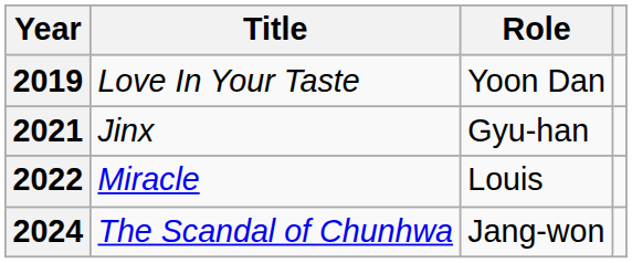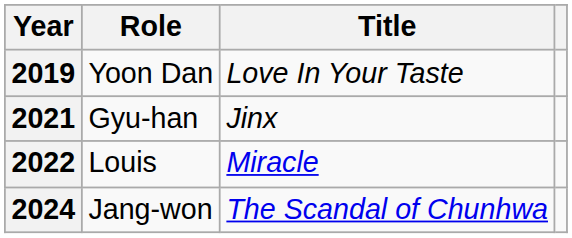 <table class="wikitable  plainrowheaders">
 <tr>
 <th scope="col">Year</th>
+<th scope="col">Role</th>
 <th scope="col">Title</th>
-<th scope="col">Role</th>
 <th scope="col" class="unsortable"></th>
 </tr>
 <tr>
 <th scope="row" rowspan=1>2019</th>
+<td>Yoon Dan</td>
 <td><em>Love In Your Taste</em></td>
-<td>Yoon Dan</td>
 <td></td>
 </tr>
 <tr>
 <th scope="row">2021</th>
+<td>Gyu-han</td>
 <td><em>Jinx</em></td>
-<td>Gyu-han</td>
 <td></td>
 </tr>
 <tr>
 <th scope="row">2022</th>
+<td>Louis</td>
 <td><em><a href='#'>Miracle</a></em></td>
-<td>Louis</td>
 <td></td>
 </tr>
 <tr>
 <th scope="row">2024</th>
+<td>Jang-won</td>
 <td><em><a href='#'>The Scandal of Chunhwa</a></em></td>
-<td>Jang-won</td>
 <td></td>
 </tr>
 </table>
